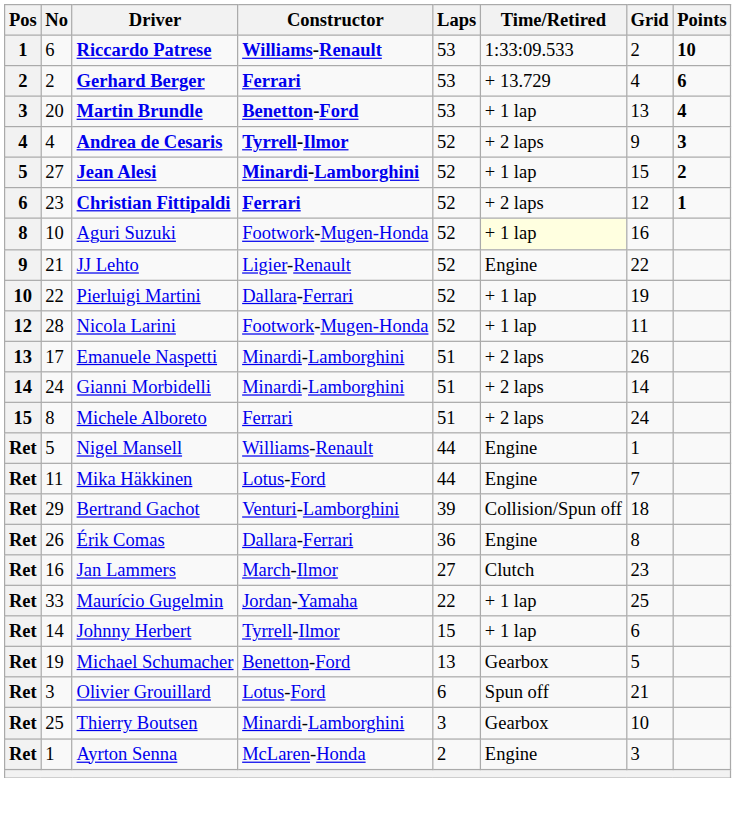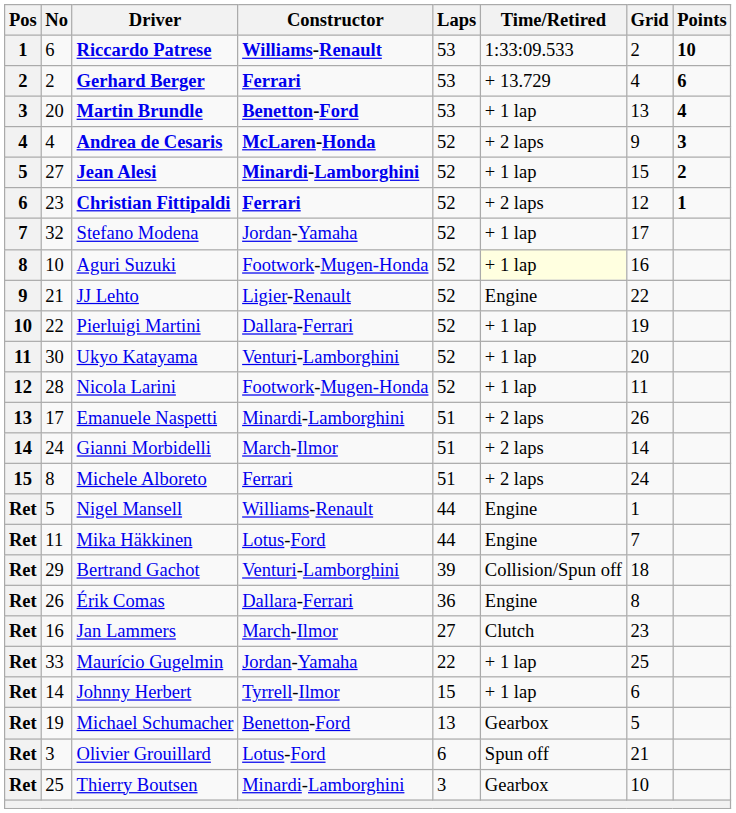 <table class="wikitable" style="font-size: 95%;">
 <tr>
 <th>Pos</th>
 <th>No</th>
 <th>Driver</th>
 <th>Constructor</th>
 <th>Laps</th>
 <th>Time/Retired</th>
 <th>Grid</th>
 <th>Points</th>
 </tr>
 <tr>
 <th>1</th>
 <td>6</td>
 <td> <strong><a href='#'>Riccardo Patrese</a></strong></td>
 <td><strong><a href='#'>Williams</a>-<a href='#'>Renault</a></strong></td>
 <td>53</td>
 <td>1:33:09.533</td>
 <td>2</td>
 <td><strong>10</strong></td>
 </tr>
 <tr>
 <th>2</th>
 <td>2</td>
 <td> <strong><a href='#'>Gerhard Berger</a></strong></td>
 <td><strong><a href='#'>Ferrari</a></strong></td>
 <td>53</td>
 <td>+ 13.729</td>
 <td>4</td>
 <td><strong>6</strong></td>
 </tr>
 <tr>
 <th>3</th>
 <td>20</td>
 <td> <strong><a href='#'>Martin Brundle</a></strong></td>
 <td><strong><a href='#'>Benetton</a>-<a href='#'>Ford</a></strong></td>
 <td>53</td>
 <td>+ 1 lap</td>
 <td>13</td>
 <td><strong>4</strong></td>
 </tr>
 <tr>
 <th>4</th>
 <td>4</td>
 <td> <strong><a href='#'>Andrea de Cesaris</a></strong></td>
-<td><strong><a href='#'>Tyrrell</a>-<a href='#'>Ilmor</a></strong></td>
+<td><strong><a href='#'>McLaren</a>-<a href='#'>Honda</a></strong></td>
 <td>52</td>
 <td>+ 2 laps</td>
 <td>9</td>
 <td><strong>3</strong></td>
 </tr>
 <tr>
 <th>5</th>
 <td>27</td>
 <td> <strong><a href='#'>Jean Alesi</a></strong></td>
 <td><strong><a href='#'>Minardi</a>-<a href='#'>Lamborghini</a></strong></td>
 <td>52</td>
 <td>+ 1 lap</td>
 <td>15</td>
 <td><strong>2</strong></td>
 </tr>
 <tr>
 <th>6</th>
 <td>23</td>
 <td> <strong><a href='#'>Christian Fittipaldi</a></strong></td>
 <td><strong><a href='#'>Ferrari</a></strong></td>
 <td>52</td>
 <td>+ 2 laps</td>
 <td>12</td>
 <td><strong>1</strong></td>
+</tr>
+<tr>
+<th>7</th>
+<td>32</td>
+<td> <a href='#'>Stefano Modena</a></td>
+<td><a href='#'>Jordan</a>-<a href='#'>Yamaha</a></td>
+<td>52</td>
+<td>+ 1 lap</td>
+<td>17</td>
+<td></td>
 </tr>
 <tr>
 <th>8</th>
 <td>10</td>
 <td> <a href='#'>Aguri Suzuki</a></td>
 <td><a href='#'>Footwork</a>-<a href='#'>Mugen-Honda</a></td>
 <td>52</td>
 <td style="background: lightyellow;">+ 1 lap</td>
 <td>16</td>
 <td></td>
 </tr>
 <tr>
 <th>9</th>
 <td>21</td>
 <td> <a href='#'>JJ Lehto</a></td>
 <td><a href='#'>Ligier</a>-<a href='#'>Renault</a></td>
 <td>52</td>
 <td>Engine</td>
 <td>22</td>
 <td></td>
 </tr>
 <tr>
 <th>10</th>
 <td>22</td>
 <td> <a href='#'>Pierluigi Martini</a></td>
 <td><a href='#'>Dallara</a>-<a href='#'>Ferrari</a></td>
 <td>52</td>
 <td>+ 1 lap</td>
 <td>19</td>
 <td></td>
 </tr>
 <tr>
+<th>11</th>
+<td>30</td>
+<td> <a href='#'>Ukyo Katayama</a></td>
+<td><a href='#'>Venturi</a>-<a href='#'>Lamborghini</a></td>
+<td>52</td>
+<td>+ 1 lap</td>
+<td>20</td>
+<td></td>
+</tr>
+<tr>
 <th>12</th>
 <td>28</td>
 <td> <a href='#'>Nicola Larini</a></td>
 <td><a href='#'>Footwork</a>-<a href='#'>Mugen-Honda</a></td>
 <td>52</td>
 <td>+ 1 lap</td>
 <td>11</td>
 <td></td>
 </tr>
 <tr>
 <th>13</th>
 <td>17</td>
 <td> <a href='#'>Emanuele Naspetti</a></td>
 <td><a href='#'>Minardi</a>-<a href='#'>Lamborghini</a></td>
 <td>51</td>
 <td>+ 2 laps</td>
 <td>26</td>
 <td></td>
 </tr>
 <tr>
 <th>14</th>
 <td>24</td>
 <td> <a href='#'>Gianni Morbidelli</a></td>
-<td><a href='#'>Minardi</a>-<a href='#'>Lamborghini</a></td>
+<td><a href='#'>March</a>-<a href='#'>Ilmor</a></td>
 <td>51</td>
 <td>+ 2 laps</td>
 <td>14</td>
 <td></td>
 </tr>
 <tr>
 <th>15</th>
 <td>8</td>
 <td> <a href='#'>Michele Alboreto</a></td>
 <td><a href='#'>Ferrari</a></td>
 <td>51</td>
 <td>+ 2 laps</td>
 <td>24</td>
 <td></td>
 </tr>
 <tr>
 <th>Ret</th>
 <td>5</td>
 <td> <a href='#'>Nigel Mansell</a></td>
 <td><a href='#'>Williams</a>-<a href='#'>Renault</a></td>
 <td>44</td>
 <td>Engine</td>
 <td>1</td>
 <td></td>
 </tr>
 <tr>
 <th>Ret</th>
 <td>11</td>
 <td> <a href='#'>Mika Häkkinen</a></td>
 <td><a href='#'>Lotus</a>-<a href='#'>Ford</a></td>
 <td>44</td>
 <td>Engine</td>
 <td>7</td>
 <td></td>
 </tr>
 <tr>
 <th>Ret</th>
 <td>29</td>
 <td> <a href='#'>Bertrand Gachot</a></td>
 <td><a href='#'>Venturi</a>-<a href='#'>Lamborghini</a></td>
 <td>39</td>
 <td>Collision/Spun off</td>
 <td>18</td>
 <td></td>
 </tr>
 <tr>
 <th>Ret</th>
 <td>26</td>
 <td> <a href='#'>Érik Comas</a></td>
 <td><a href='#'>Dallara</a>-<a href='#'>Ferrari</a></td>
 <td>36</td>
 <td>Engine</td>
 <td>8</td>
 <td></td>
 </tr>
 <tr>
 <th>Ret</th>
 <td>16</td>
 <td> <a href='#'>Jan Lammers</a></td>
 <td><a href='#'>March</a>-<a href='#'>Ilmor</a></td>
 <td>27</td>
 <td>Clutch</td>
 <td>23</td>
 <td></td>
 </tr>
 <tr>
 <th>Ret</th>
 <td>33</td>
 <td> <a href='#'>Maurício Gugelmin</a></td>
 <td><a href='#'>Jordan</a>-<a href='#'>Yamaha</a></td>
 <td>22</td>
 <td>+ 1 lap</td>
 <td>25</td>
 <td></td>
 </tr>
 <tr>
 <th>Ret</th>
 <td>14</td>
 <td> <a href='#'>Johnny Herbert</a></td>
 <td><a href='#'>Tyrrell</a>-<a href='#'>Ilmor</a></td>
 <td>15</td>
 <td>+ 1 lap</td>
 <td>6</td>
 <td></td>
 </tr>
 <tr>
 <th>Ret</th>
 <td>19</td>
 <td> <a href='#'>Michael Schumacher</a></td>
 <td><a href='#'>Benetton</a>-<a href='#'>Ford</a></td>
 <td>13</td>
 <td>Gearbox</td>
 <td>5</td>
 <td></td>
 </tr>
 <tr>
 <th>Ret</th>
 <td>3</td>
 <td> <a href='#'>Olivier Grouillard</a></td>
 <td><a href='#'>Lotus</a>-<a href='#'>Ford</a></td>
 <td>6</td>
 <td>Spun off</td>
 <td>21</td>
 <td></td>
 </tr>
 <tr>
 <th>Ret</th>
 <td>25</td>
 <td> <a href='#'>Thierry Boutsen</a></td>
 <td><a href='#'>Minardi</a>-<a href='#'>Lamborghini</a></td>
 <td>3</td>
 <td>Gearbox</td>
 <td>10</td>
 <td></td>
 </tr>
 <tr>
-<th>Ret</th>
-<td>1</td>
-<td> <a href='#'>Ayrton Senna</a></td>
-<td><a href='#'>McLaren</a>-<a href='#'>Honda</a></td>
-<td>2</td>
-<td>Engine</td>
-<td>3</td>
-<td></td>
-</tr>
-<tr>
 <th colspan="8"></th>
 </tr>
 </table>
